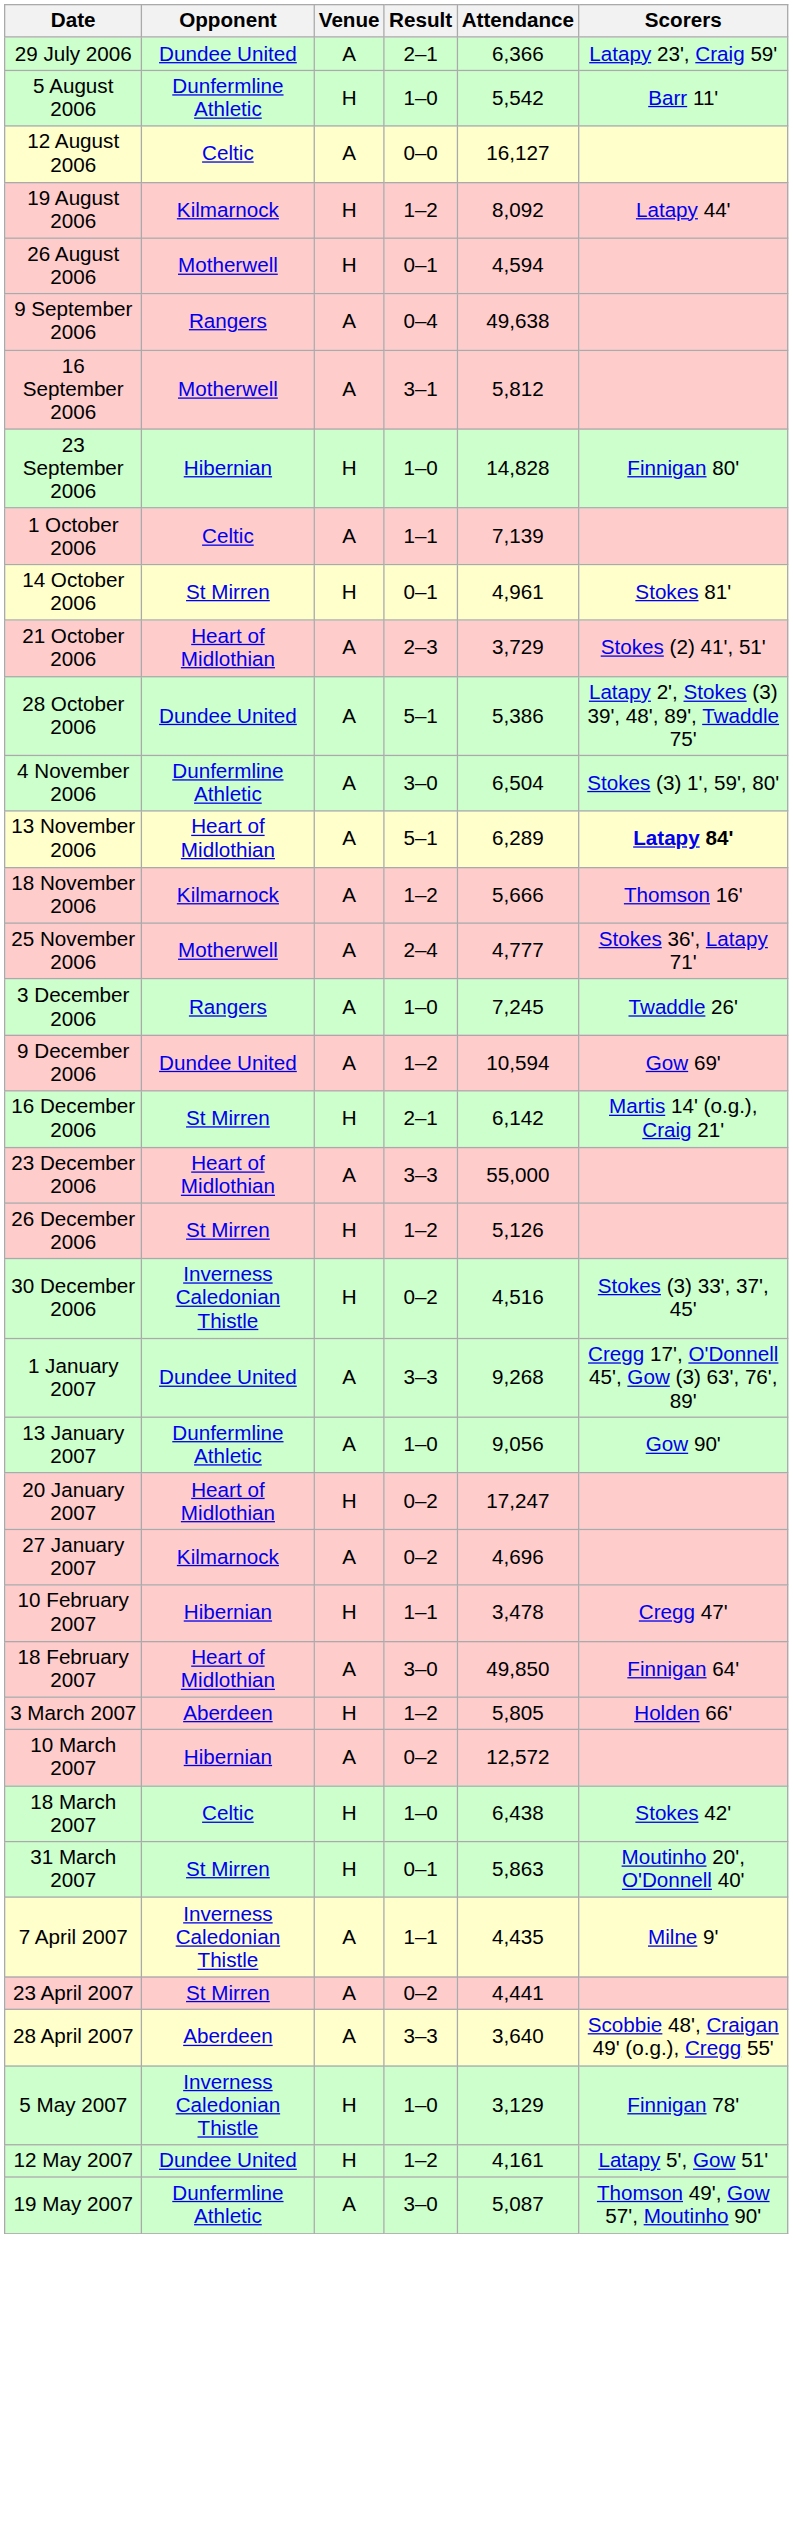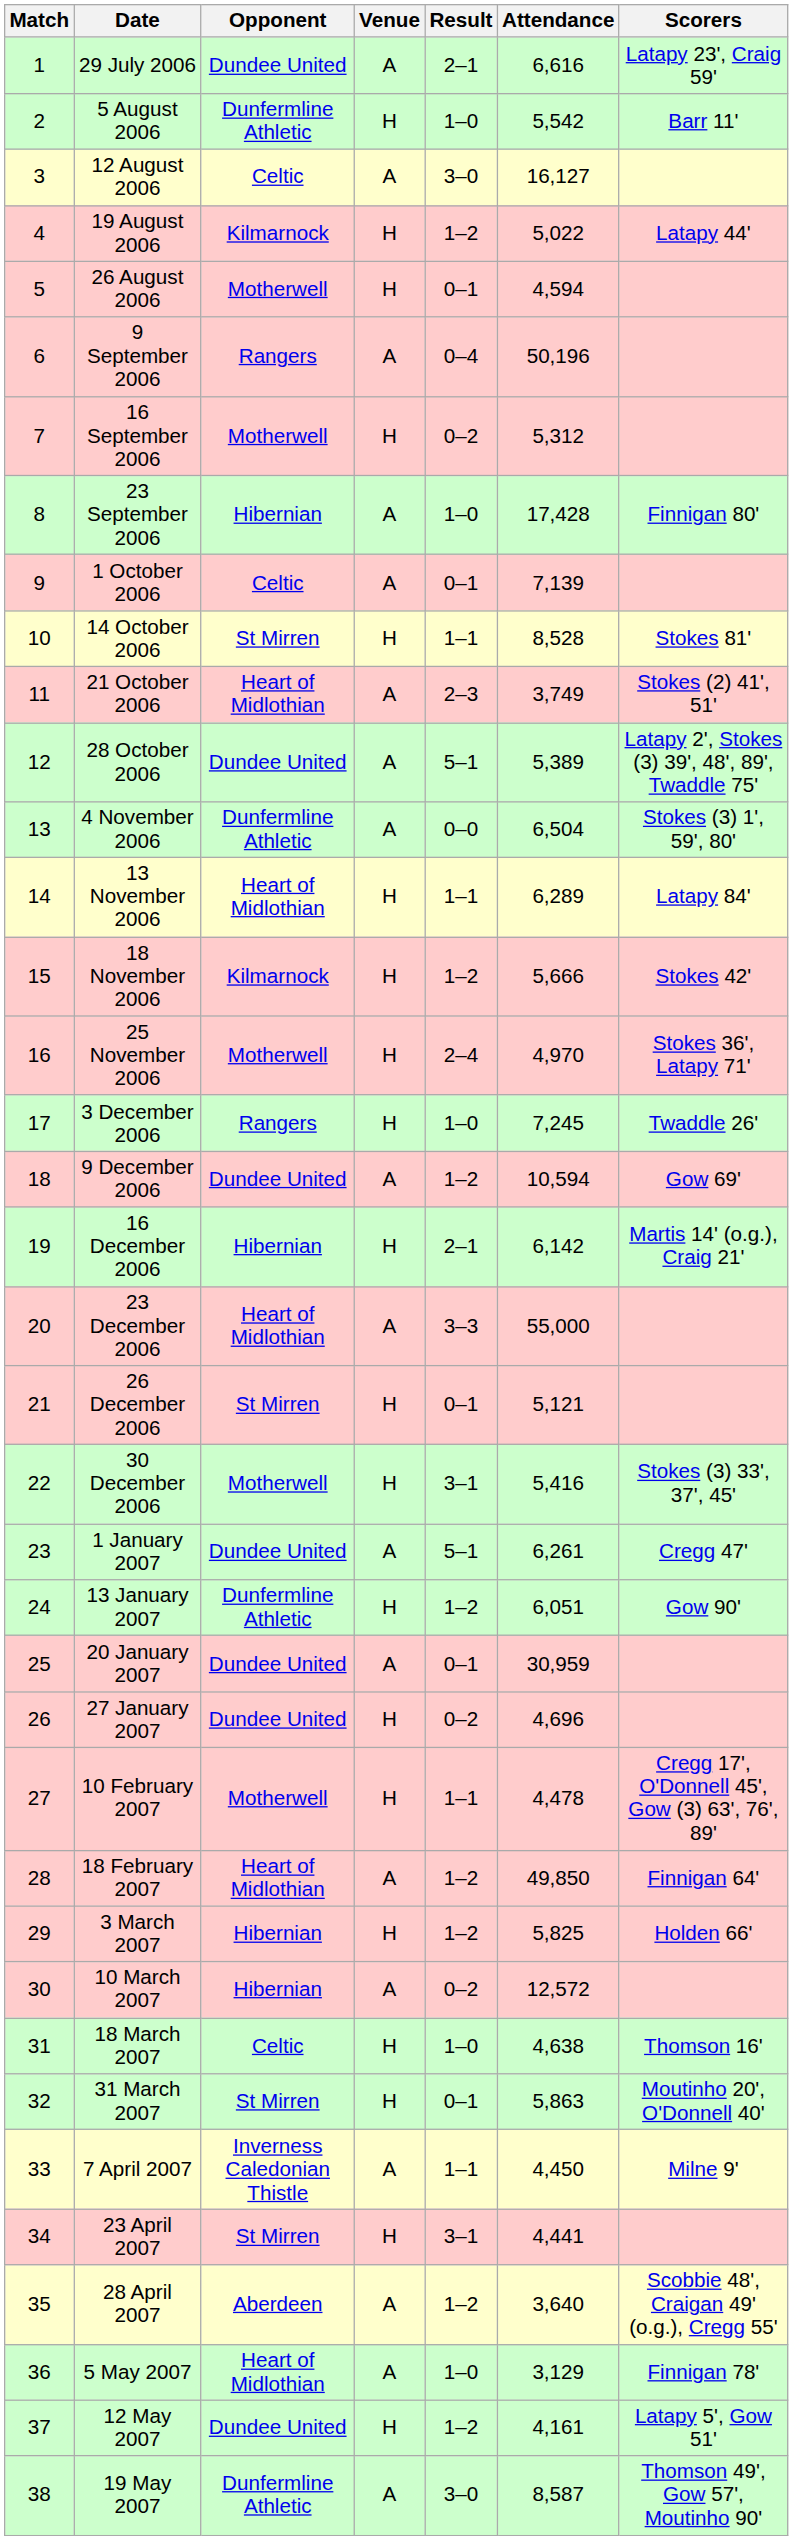 <table class="wikitable" style="font-size:100%; text-align:center">
 <tr>
+<th>Match</th>
 <th>Date</th>
 <th>Opponent</th>
 <th>Venue</th>
 <th>Result</th>
 <th>Attendance</th>
 <th>Scorers</th>
 </tr>
 <tr style="background: #CCFFCC;">
+<td>1</td>
 <td>29 July 2006</td>
 <td><a href='#'>Dundee United</a></td>
 <td>A</td>
 <td>2–1</td>
-<td>6,366</td>
+<td>6,616</td>
 <td><a href='#'>Latapy</a> 23', <a href='#'>Craig</a> 59'</td>
 </tr>
 <tr style="background: #CCFFCC;">
+<td>2</td>
 <td>5 August 2006</td>
 <td><a href='#'>Dunfermline Athletic</a></td>
 <td>H</td>
 <td>1–0</td>
 <td>5,542</td>
 <td><a href='#'>Barr</a> 11'</td>
 </tr>
 <tr style="background: #FFFFCC;">
+<td>3</td>
 <td>12 August 2006</td>
 <td><a href='#'>Celtic</a></td>
 <td>A</td>
-<td>0–0</td>
+<td>3–0</td>
 <td>16,127</td>
 <td></td>
 </tr>
 <tr style="background: #FFCCCC;">
+<td>4</td>
 <td>19 August 2006</td>
 <td><a href='#'>Kilmarnock</a></td>
 <td>H</td>
 <td>1–2</td>
-<td>8,092</td>
+<td>5,022</td>
 <td><a href='#'>Latapy</a> 44'</td>
 </tr>
 <tr style="background: #FFCCCC;">
+<td>5</td>
 <td>26 August 2006</td>
 <td><a href='#'>Motherwell</a></td>
 <td>H</td>
 <td>0–1</td>
 <td>4,594</td>
 <td></td>
 </tr>
 <tr style="background: #FFCCCC;">
+<td>6</td>
 <td>9 September 2006</td>
 <td><a href='#'>Rangers</a></td>
 <td>A</td>
 <td>0–4</td>
-<td>49,638</td>
+<td>50,196</td>
 <td></td>
 </tr>
 <tr style="background: #FFCCCC;">
+<td>7</td>
 <td>16 September 2006</td>
 <td><a href='#'>Motherwell</a></td>
-<td>A</td>
-<td>3–1</td>
-<td>5,812</td>
+<td>H</td>
+<td>0–2</td>
+<td>5,312</td>
 <td></td>
 </tr>
 <tr style="background: #CCFFCC;">
+<td>8</td>
 <td>23 September 2006</td>
 <td><a href='#'>Hibernian</a></td>
-<td>H</td>
+<td>A</td>
 <td>1–0</td>
-<td>14,828</td>
+<td>17,428</td>
 <td><a href='#'>Finnigan</a> 80'</td>
 </tr>
 <tr style="background: #FFCCCC;">
+<td>9</td>
 <td>1 October 2006</td>
 <td><a href='#'>Celtic</a></td>
 <td>A</td>
-<td>1–1</td>
+<td>0–1</td>
 <td>7,139</td>
 <td></td>
 </tr>
 <tr style="background: #FFFFCC;">
+<td>10</td>
 <td>14 October 2006</td>
 <td><a href='#'>St Mirren</a></td>
 <td>H</td>
-<td>0–1</td>
-<td>4,961</td>
+<td>1–1</td>
+<td>8,528</td>
 <td><a href='#'>Stokes</a> 81'</td>
 </tr>
 <tr style="background: #FFCCCC;">
+<td>11</td>
 <td>21 October 2006</td>
 <td><a href='#'>Heart of Midlothian</a></td>
 <td>A</td>
 <td>2–3</td>
-<td>3,729</td>
+<td>3,749</td>
 <td><a href='#'>Stokes</a> (2) 41', 51'</td>
 </tr>
 <tr style="background: #CCFFCC;">
+<td>12</td>
 <td>28 October 2006</td>
 <td><a href='#'>Dundee United</a></td>
 <td>A</td>
 <td>5–1</td>
-<td>5,386</td>
+<td>5,389</td>
 <td><a href='#'>Latapy</a> 2', <a href='#'>Stokes</a> (3) 39', 48', 89', <a href='#'>Twaddle</a> 75'</td>
 </tr>
 <tr style="background: #CCFFCC;">
+<td>13</td>
 <td>4 November 2006</td>
 <td><a href='#'>Dunfermline Athletic</a></td>
 <td>A</td>
-<td>3–0</td>
+<td>0–0</td>
 <td>6,504</td>
 <td><a href='#'>Stokes</a> (3) 1', 59', 80'</td>
 </tr>
 <tr style="background: #FFFFCC;">
+<td>14</td>
 <td>13 November 2006</td>
 <td><a href='#'>Heart of Midlothian</a></td>
-<td>A</td>
-<td>5–1</td>
+<td>H</td>
+<td>1–1</td>
 <td>6,289</td>
-<td><strong><a href='#'>Latapy</a> 84'</strong></td>
+<td><a href='#'>Latapy</a> 84'</td>
 </tr>
 <tr style="background: #FFCCCC;">
+<td>15</td>
 <td>18 November 2006</td>
 <td><a href='#'>Kilmarnock</a></td>
-<td>A</td>
+<td>H</td>
 <td>1–2</td>
 <td>5,666</td>
-<td><a href='#'>Thomson</a> 16'</td>
+<td><a href='#'>Stokes</a> 42'</td>
 </tr>
 <tr style="background: #FFCCCC;">
+<td>16</td>
 <td>25 November 2006</td>
 <td><a href='#'>Motherwell</a></td>
-<td>A</td>
+<td>H</td>
 <td>2–4</td>
-<td>4,777</td>
+<td>4,970</td>
 <td><a href='#'>Stokes</a> 36', <a href='#'>Latapy</a> 71'</td>
 </tr>
 <tr style="background: #CCFFCC;">
+<td>17</td>
 <td>3 December 2006</td>
 <td><a href='#'>Rangers</a></td>
-<td>A</td>
+<td>H</td>
 <td>1–0</td>
 <td>7,245</td>
 <td><a href='#'>Twaddle</a> 26'</td>
 </tr>
 <tr style="background: #FFCCCC;">
+<td>18</td>
 <td>9 December 2006</td>
 <td><a href='#'>Dundee United</a></td>
 <td>A</td>
 <td>1–2</td>
 <td>10,594</td>
 <td><a href='#'>Gow</a> 69'</td>
 </tr>
 <tr style="background: #CCFFCC;">
+<td>19</td>
 <td>16 December 2006</td>
-<td><a href='#'>St Mirren</a></td>
+<td><a href='#'>Hibernian</a></td>
 <td>H</td>
 <td>2–1</td>
 <td>6,142</td>
 <td><a href='#'>Martis</a> 14' (o.g.), <a href='#'>Craig</a> 21'</td>
 </tr>
 <tr style="background: #FFCCCC;">
+<td>20</td>
 <td>23 December 2006</td>
 <td><a href='#'>Heart of Midlothian</a></td>
 <td>A</td>
 <td>3–3</td>
 <td>55,000</td>
 <td></td>
 </tr>
 <tr style="background: #FFCCCC;">
+<td>21</td>
 <td>26 December 2006</td>
 <td><a href='#'>St Mirren</a></td>
 <td>H</td>
-<td>1–2</td>
-<td>5,126</td>
+<td>0–1</td>
+<td>5,121</td>
 <td></td>
 </tr>
 <tr style="background: #CCFFCC;">
+<td>22</td>
 <td>30 December 2006</td>
-<td><a href='#'>Inverness Caledonian Thistle</a></td>
+<td><a href='#'>Motherwell</a></td>
 <td>H</td>
-<td>0–2</td>
-<td>4,516</td>
+<td>3–1</td>
+<td>5,416</td>
 <td><a href='#'>Stokes</a> (3) 33', 37', 45'</td>
 </tr>
 <tr style="background: #CCFFCC;">
+<td>23</td>
 <td>1 January 2007</td>
 <td><a href='#'>Dundee United</a></td>
 <td>A</td>
-<td>3–3</td>
-<td>9,268</td>
-<td><a href='#'>Cregg</a> 17', <a href='#'>O'Donnell</a> 45', <a href='#'>Gow</a> (3) 63', 76', 89'</td>
+<td>5–1</td>
+<td>6,261</td>
+<td><a href='#'>Cregg</a> 47'</td>
 </tr>
 <tr style="background: #CCFFCC;">
+<td>24</td>
 <td>13 January 2007</td>
 <td><a href='#'>Dunfermline Athletic</a></td>
-<td>A</td>
-<td>1–0</td>
-<td>9,056</td>
+<td>H</td>
+<td>1–2</td>
+<td>6,051</td>
 <td><a href='#'>Gow</a> 90'</td>
 </tr>
 <tr style="background: #FFCCCC;">
+<td>25</td>
 <td>20 January 2007</td>
-<td><a href='#'>Heart of Midlothian</a></td>
-<td>H</td>
-<td>0–2</td>
-<td>17,247</td>
+<td><a href='#'>Dundee United</a></td>
+<td>A</td>
+<td>0–1</td>
+<td>30,959</td>
 <td></td>
 </tr>
 <tr style="background: #FFCCCC;">
+<td>26</td>
 <td>27 January 2007</td>
-<td><a href='#'>Kilmarnock</a></td>
-<td>A</td>
+<td><a href='#'>Dundee United</a></td>
+<td>H</td>
 <td>0–2</td>
 <td>4,696</td>
 <td></td>
 </tr>
 <tr style="background: #FFCCCC;">
+<td>27</td>
 <td>10 February 2007</td>
-<td><a href='#'>Hibernian</a></td>
+<td><a href='#'>Motherwell</a></td>
 <td>H</td>
 <td>1–1</td>
-<td>3,478</td>
-<td><a href='#'>Cregg</a> 47'</td>
+<td>4,478</td>
+<td><a href='#'>Cregg</a> 17', <a href='#'>O'Donnell</a> 45', <a href='#'>Gow</a> (3) 63', 76', 89'</td>
 </tr>
 <tr style="background: #FFCCCC;">
+<td>28</td>
 <td>18 February 2007</td>
 <td><a href='#'>Heart of Midlothian</a></td>
 <td>A</td>
-<td>3–0</td>
+<td>1–2</td>
 <td>49,850</td>
 <td><a href='#'>Finnigan</a> 64'</td>
 </tr>
 <tr style="background: #FFCCCC;">
+<td>29</td>
 <td>3 March 2007</td>
-<td><a href='#'>Aberdeen</a></td>
+<td><a href='#'>Hibernian</a></td>
 <td>H</td>
 <td>1–2</td>
-<td>5,805</td>
+<td>5,825</td>
 <td><a href='#'>Holden</a> 66'</td>
 </tr>
 <tr style="background: #FFCCCC;">
+<td>30</td>
 <td>10 March 2007</td>
 <td><a href='#'>Hibernian</a></td>
 <td>A</td>
 <td>0–2</td>
 <td>12,572</td>
 <td></td>
 </tr>
 <tr style="background: #CCFFCC;">
+<td>31</td>
 <td>18 March 2007</td>
 <td><a href='#'>Celtic</a></td>
 <td>H</td>
 <td>1–0</td>
-<td>6,438</td>
-<td><a href='#'>Stokes</a> 42'</td>
+<td>4,638</td>
+<td><a href='#'>Thomson</a> 16'</td>
 </tr>
 <tr style="background: #CCFFCC;">
+<td>32</td>
 <td>31 March 2007</td>
 <td><a href='#'>St Mirren</a></td>
 <td>H</td>
 <td>0–1</td>
 <td>5,863</td>
 <td><a href='#'>Moutinho</a> 20', <a href='#'>O'Donnell</a> 40'</td>
 </tr>
 <tr style="background: #FFFFCC;">
+<td>33</td>
 <td>7 April 2007</td>
 <td><a href='#'>Inverness Caledonian Thistle</a></td>
 <td>A</td>
 <td>1–1</td>
-<td>4,435</td>
+<td>4,450</td>
 <td><a href='#'>Milne</a> 9'</td>
 </tr>
 <tr style="background: #FFCCCC;">
+<td>34</td>
 <td>23 April 2007</td>
 <td><a href='#'>St Mirren</a></td>
-<td>A</td>
-<td>0–2</td>
+<td>H</td>
+<td>3–1</td>
 <td>4,441</td>
 <td></td>
 </tr>
 <tr style="background: #FFFFCC;">
+<td>35</td>
 <td>28 April 2007</td>
 <td><a href='#'>Aberdeen</a></td>
 <td>A</td>
-<td>3–3</td>
+<td>1–2</td>
 <td>3,640</td>
 <td><a href='#'>Scobbie</a> 48', <a href='#'>Craigan</a> 49' (o.g.), <a href='#'>Cregg</a> 55'</td>
 </tr>
 <tr style="background: #CCFFCC;">
+<td>36</td>
 <td>5 May 2007</td>
-<td><a href='#'>Inverness Caledonian Thistle</a></td>
-<td>H</td>
+<td><a href='#'>Heart of Midlothian</a></td>
+<td>A</td>
 <td>1–0</td>
 <td>3,129</td>
 <td><a href='#'>Finnigan</a> 78'</td>
 </tr>
 <tr style="background: #CCFFCC;">
+<td>37</td>
 <td>12 May 2007</td>
 <td><a href='#'>Dundee United</a></td>
 <td>H</td>
 <td>1–2</td>
 <td>4,161</td>
 <td><a href='#'>Latapy</a> 5', <a href='#'>Gow</a> 51'</td>
 </tr>
 <tr style="background: #CCFFCC;">
+<td>38</td>
 <td>19 May 2007</td>
 <td><a href='#'>Dunfermline Athletic</a></td>
 <td>A</td>
 <td>3–0</td>
-<td>5,087</td>
+<td>8,587</td>
 <td><a href='#'>Thomson</a> 49', <a href='#'>Gow</a> 57', <a href='#'>Moutinho</a> 90'</td>
 </tr>
 </table>
